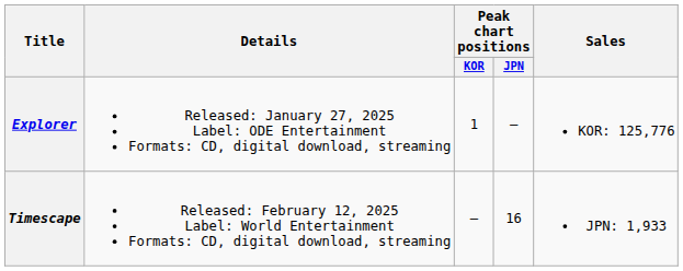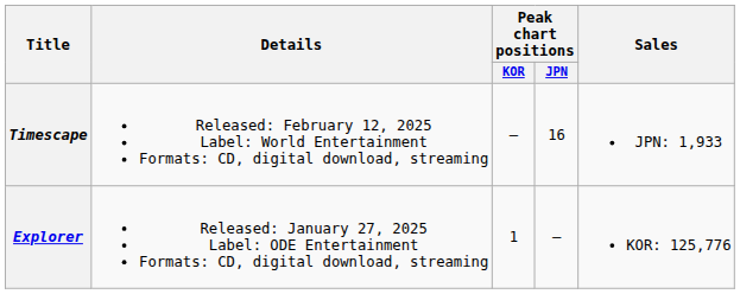 <table class="wikitable plainrowheaders" style="text-align:center">
 <tr>
 <th scope="col" rowspan="2">Title</th>
 <th scope="col" rowspan="2">Details</th>
 <th scope="col" colspan="2">Peak chart positions</th>
 <th scope="col" rowspan="2">Sales</th>
 </tr>
 <tr>
 <th scope="col" style="width:3em;font-size:85%;"><a href='#'>KOR</a><br></th>
 <th scope="col" style="width:3em;font-size:85%;"><a href='#'>JPN</a><br></th>
 </tr>
 <tr>
+<th scope="row"><em>Timescape</em></th>
+<td><br><ul><li>Released: February 12, 2025</li><li>Label: World Entertainment</li><li>Formats: CD, digital download, streaming</li></ul></td>
+<td>—</td>
+<td>16</td>
+<td><br><ul><li>JPN: 1,933</li></ul></td>
+</tr>
+<tr>
 <th scope="row"><em><a href='#'>Explorer</a></em></th>
 <td><br><ul><li>Released: January 27, 2025</li><li>Label: ODE Entertainment</li><li>Formats: CD, digital download, streaming</li></ul></td>
 <td>1</td>
 <td>—</td>
 <td><br><ul><li>KOR: 125,776</li></ul></td>
 </tr>
-<tr>
-<th scope="row"><em>Timescape</em></th>
-<td><br><ul><li>Released: February 12, 2025</li><li>Label: World Entertainment</li><li>Formats: CD, digital download, streaming</li></ul></td>
-<td>—</td>
-<td>16</td>
-<td><br><ul><li>JPN: 1,933</li></ul></td>
-</tr>
 </table>
